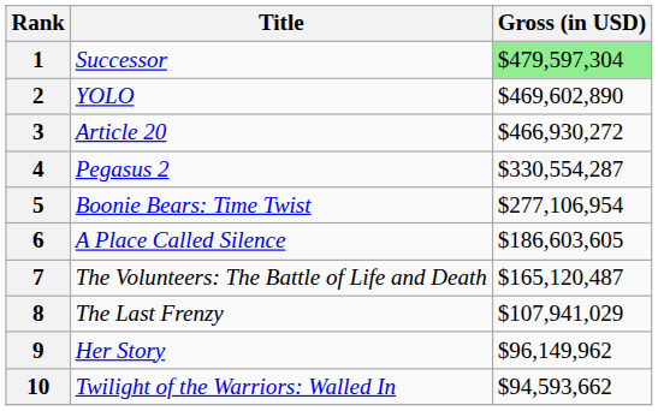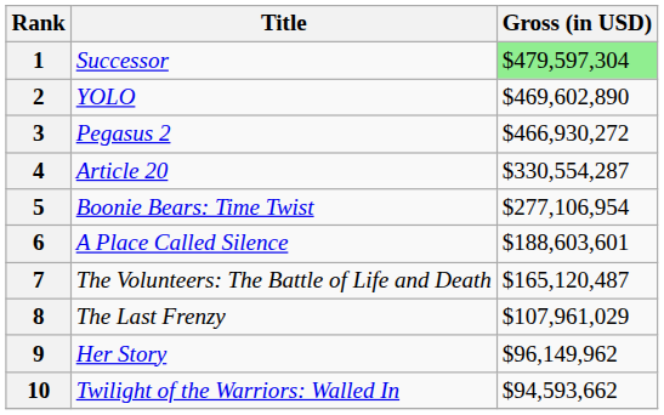 <table class="wikitable sortable" style="margin:auto; margin:auto;">
 <tr>
 <th>Rank</th>
 <th>Title</th>
 <th>Gross (in USD)</th>
 </tr>
 <tr>
 <th>1</th>
 <td><em><a href='#'>Successor</a></em></td>
 <td style="background: lightgreen;">$479,597,304</td>
 </tr>
 <tr>
 <th>2</th>
 <td><em><a href='#'>YOLO</a></em></td>
 <td>$469,602,890</td>
 </tr>
 <tr>
 <th>3</th>
-<td><em><a href='#'>Article 20</a></em></td>
+<td><em><a href='#'>Pegasus 2</a></em></td>
 <td>$466,930,272</td>
 </tr>
 <tr>
 <th>4</th>
-<td><em><a href='#'>Pegasus 2</a></em></td>
+<td><em><a href='#'>Article 20</a></em></td>
 <td>$330,554,287</td>
 </tr>
 <tr>
 <th>5</th>
 <td><em><a href='#'>Boonie Bears: Time Twist</a></em></td>
 <td>$277,106,954</td>
 </tr>
 <tr>
 <th>6</th>
 <td><em><a href='#'>A Place Called Silence</a></em></td>
-<td>$186,603,605</td>
+<td>$188,603,601</td>
 </tr>
 <tr>
 <th>7</th>
 <td><em>The Volunteers: The Battle of Life and Death</em></td>
 <td>$165,120,487</td>
 </tr>
 <tr>
 <th>8</th>
 <td><em>The Last Frenzy</em></td>
-<td>$107,941,029</td>
+<td>$107,961,029</td>
 </tr>
 <tr>
 <th>9</th>
 <td><em><a href='#'>Her Story</a></em></td>
 <td>$96,149,962</td>
 </tr>
 <tr>
 <th>10</th>
 <td><em><a href='#'>Twilight of the Warriors: Walled In</a></em></td>
 <td>$94,593,662</td>
 </tr>
 <tr>
 </tr>
 </table>
